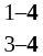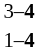 <table style="text-align:center">
 <tr>
 <th width=223></th>
 <th width=100></th>
 <th width=223></th>
 </tr>
 <tr>
 <td align=right><small><span></span></small> </td>
+<td>3–<strong>4</strong></td>
+<td align=left><strong></strong> <small><span></span></small></td>
+</tr>
+<tr>
+<td align=right><small><span></span></small> </td>
 <td>1–<strong>4</strong></td>
 <td align=left><strong></strong><small><span></span></small></td>
 </tr>
-<tr>
-<td align=right><small><span></span></small> </td>
-<td>3–<strong>4</strong></td>
-<td align=left><strong></strong> <small><span></span></small></td>
-</tr>
 </table>
